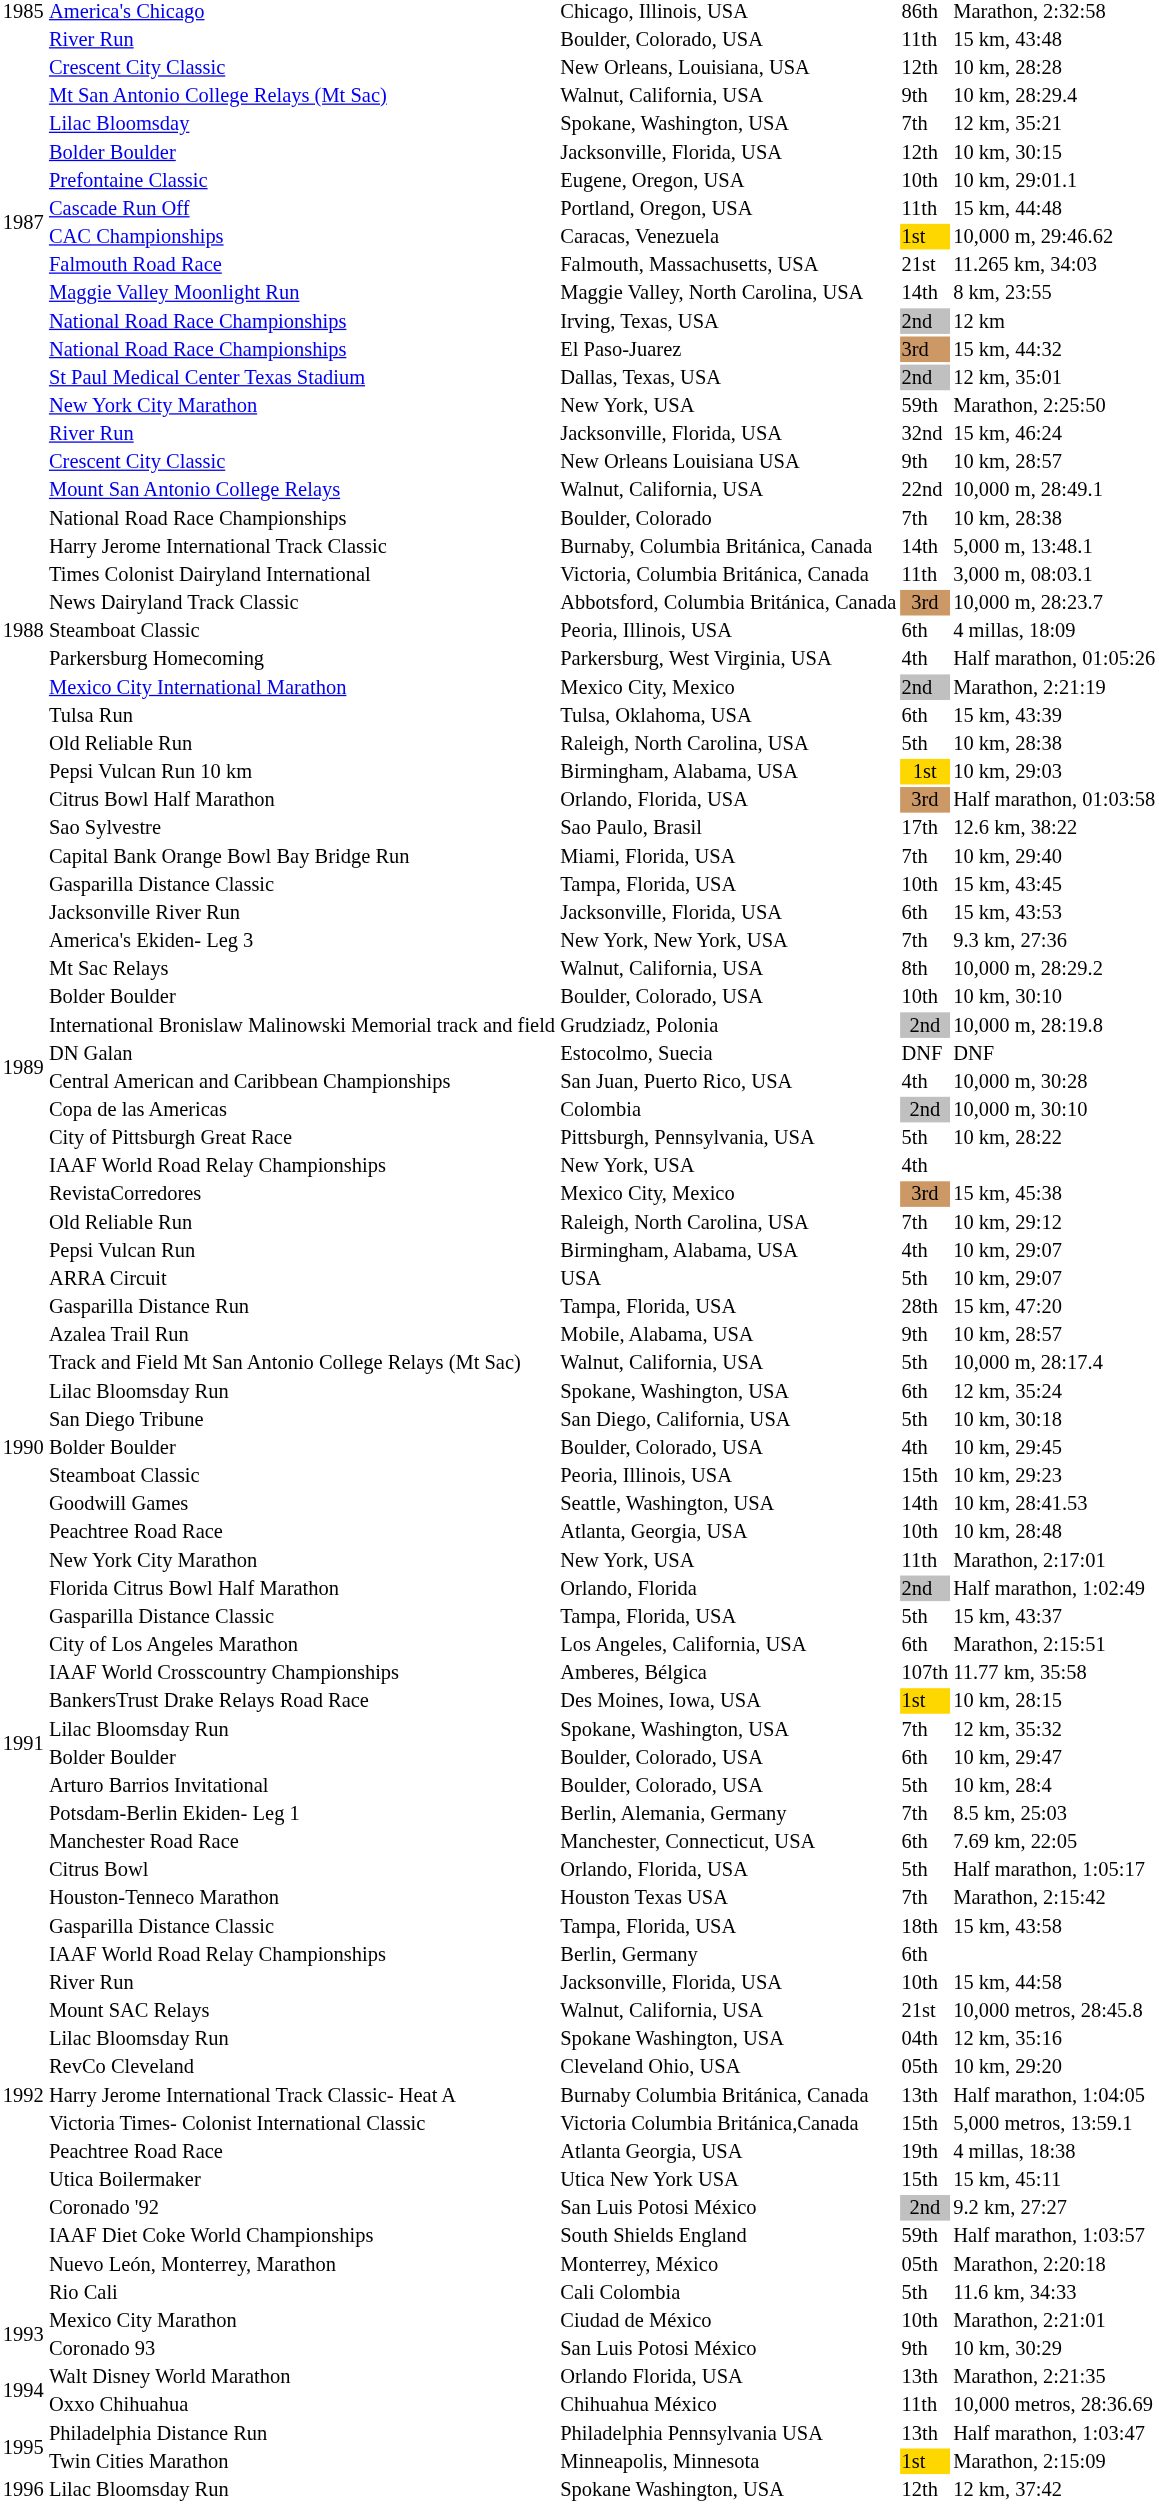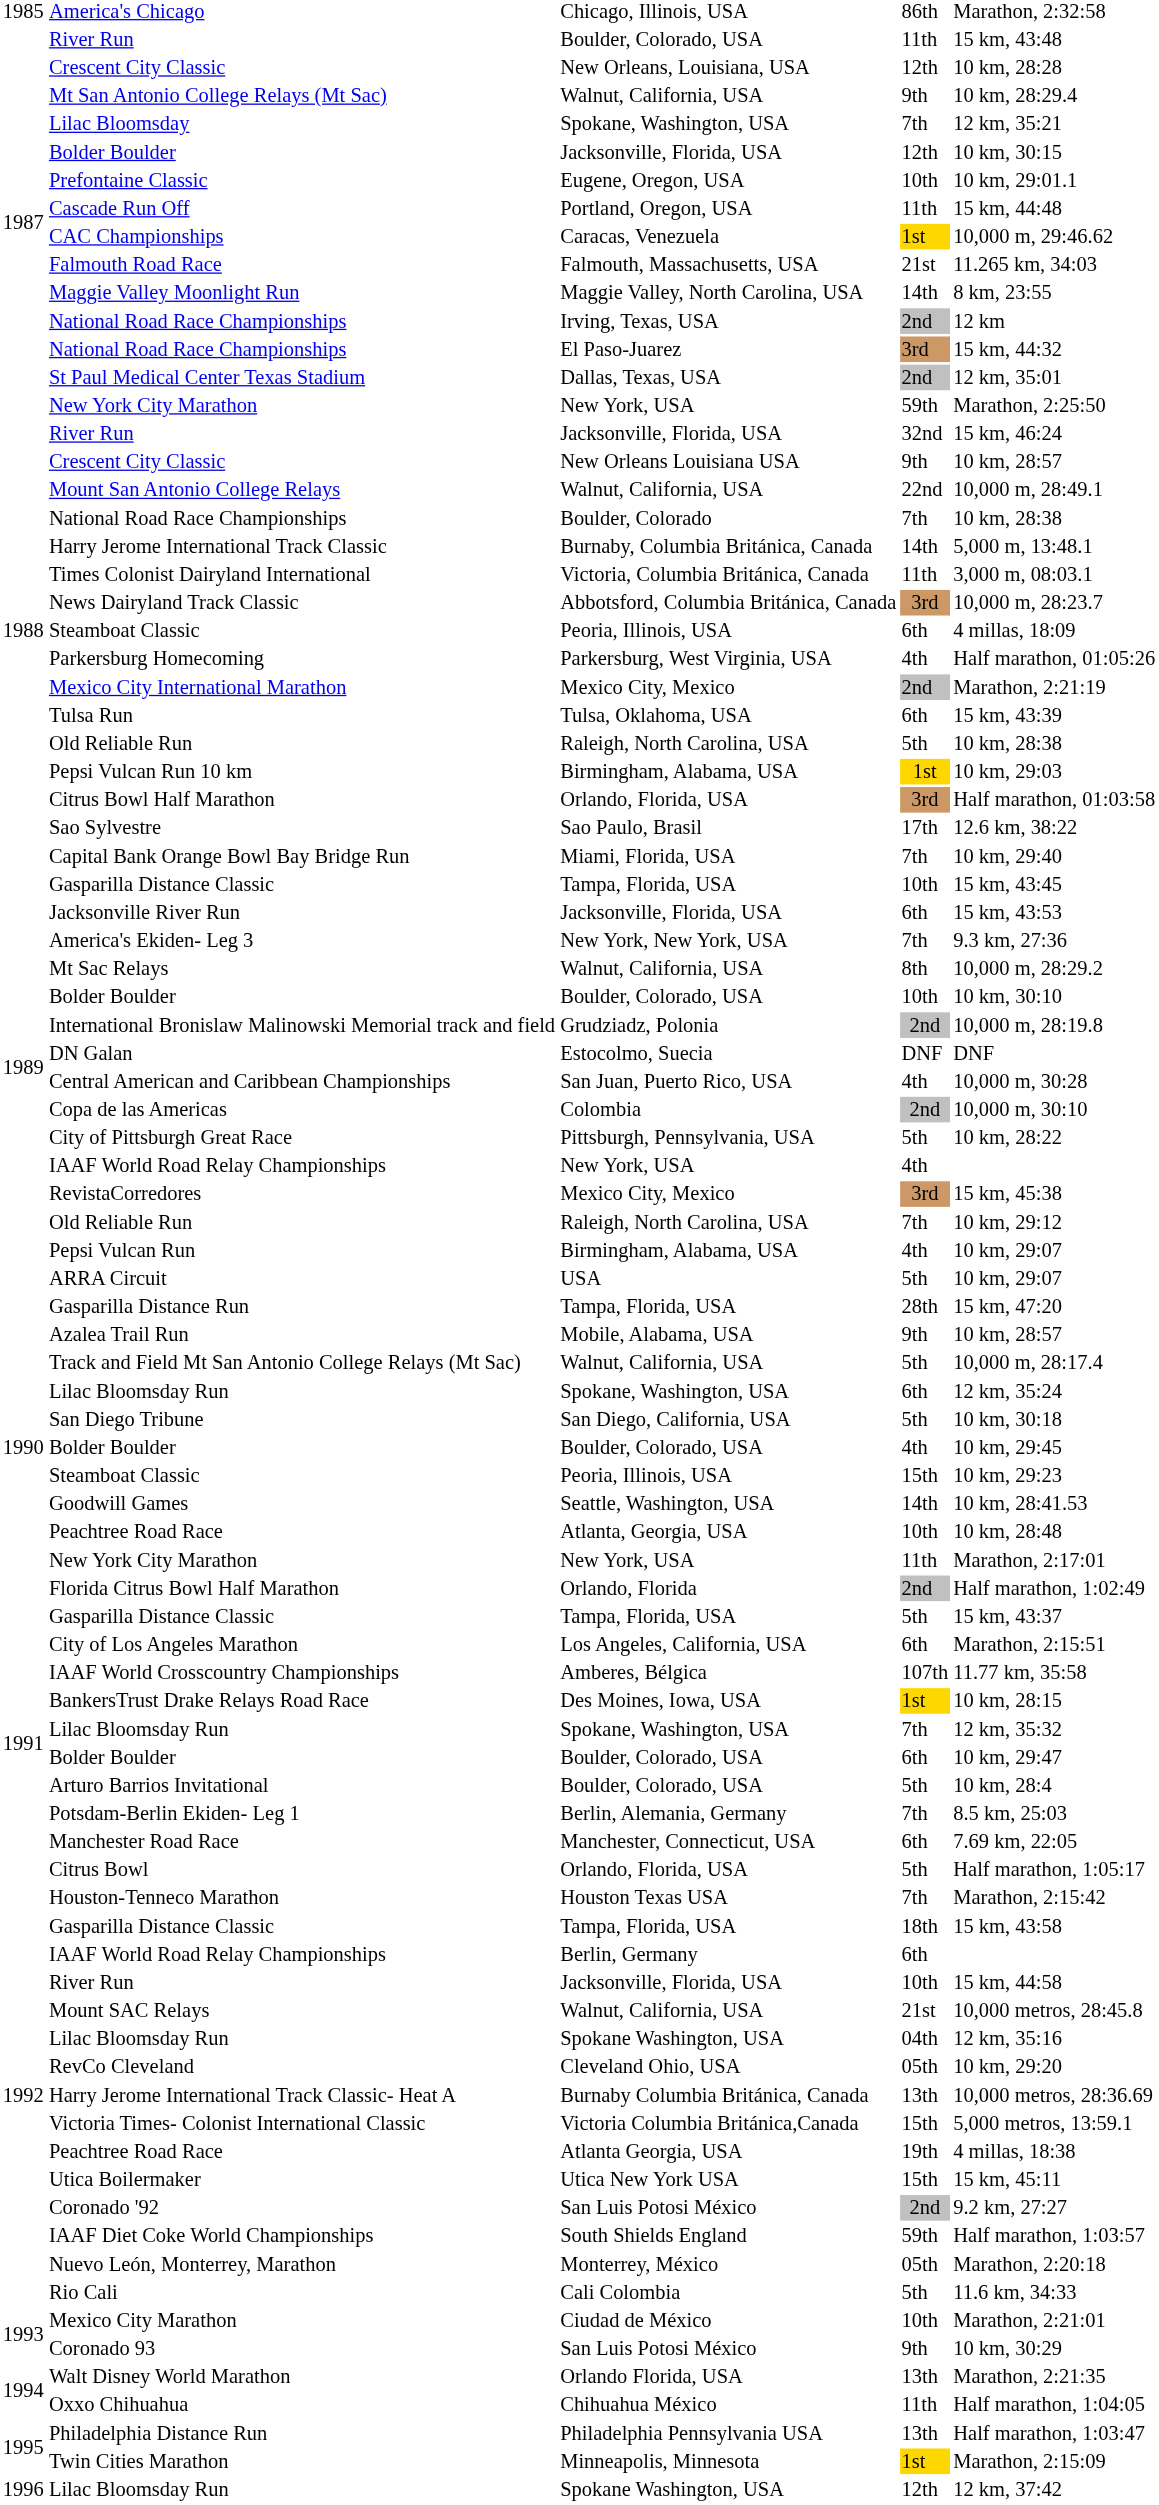 <table>
 <tr>
 <td rowspan=1>1985</td>
 <td><a href='#'>America's Chicago</a></td>
 <td>Chicago, Illinois, USA</td>
 <td>86th</td>
 <td>Marathon, 2:32:58</td>
 </tr>
 <tr>
 <td rowspan=14>1987</td>
 <td><a href='#'>River Run</a></td>
 <td>Boulder, Colorado, USA</td>
 <td>11th</td>
 <td>15 km, 43:48</td>
 </tr>
 <tr>
 <td><a href='#'>Crescent City Classic</a></td>
 <td>New Orleans, Louisiana, USA</td>
 <td>12th</td>
 <td>10 km, 28:28</td>
 </tr>
 <tr>
 <td><a href='#'>Mt San Antonio College Relays (Mt Sac)</a></td>
 <td>Walnut, California, USA</td>
 <td>9th</td>
 <td>10 km, 28:29.4</td>
 </tr>
 <tr>
 <td><a href='#'>Lilac Bloomsday</a></td>
 <td>Spokane, Washington, USA</td>
 <td>7th</td>
 <td>12 km, 35:21</td>
 </tr>
 <tr>
 <td><a href='#'>Bolder Boulder</a></td>
 <td>Jacksonville, Florida, USA</td>
 <td>12th</td>
 <td>10 km, 30:15</td>
 </tr>
 <tr>
 <td><a href='#'>Prefontaine Classic</a></td>
 <td>Eugene, Oregon, USA</td>
 <td>10th</td>
 <td>10 km, 29:01.1</td>
 </tr>
 <tr>
 <td><a href='#'>Cascade Run Off</a></td>
 <td>Portland, Oregon, USA</td>
 <td>11th</td>
 <td>15 km, 44:48</td>
 </tr>
 <tr>
 <td><a href='#'>CAC Championships</a></td>
 <td>Caracas, Venezuela</td>
 <td bgcolor=gold>1st</td>
 <td>10,000 m, 29:46.62</td>
 </tr>
 <tr>
 <td><a href='#'>Falmouth Road Race</a></td>
 <td>Falmouth, Massachusetts, USA</td>
 <td>21st</td>
 <td>11.265 km, 34:03</td>
 </tr>
 <tr>
 <td><a href='#'>Maggie Valley Moonlight Run</a></td>
 <td>Maggie Valley, North Carolina, USA</td>
 <td>14th</td>
 <td>8 km, 23:55</td>
 </tr>
 <tr>
 <td><a href='#'>National Road Race Championships</a></td>
 <td>Irving, Texas, USA</td>
 <td bgcolor=silver>2nd</td>
 <td>12 km</td>
 </tr>
 <tr>
 <td><a href='#'>National Road Race Championships</a></td>
 <td>El Paso-Juarez</td>
 <td bgcolor=cc9966>3rd</td>
 <td>15 km, 44:32</td>
 </tr>
 <tr>
 <td><a href='#'>St Paul Medical Center Texas Stadium</a></td>
 <td>Dallas, Texas, USA</td>
 <td bgcolor=silver>2nd</td>
 <td>12 km, 35:01</td>
 </tr>
 <tr>
 <td><a href='#'>New York City Marathon</a></td>
 <td>New York, USA</td>
 <td>59th</td>
 <td>Marathon, 2:25:50</td>
 </tr>
 <tr>
 <td rowspan=15>1988</td>
 <td><a href='#'>River Run</a></td>
 <td>Jacksonville, Florida, USA</td>
 <td>32nd</td>
 <td>15 km, 46:24</td>
 </tr>
 <tr>
 <td><a href='#'>Crescent City Classic</a></td>
 <td>New Orleans Louisiana USA</td>
 <td>9th</td>
 <td>10 km, 28:57</td>
 </tr>
 <tr>
 <td><a href='#'>Mount San Antonio College Relays</a></td>
 <td>Walnut, California, USA</td>
 <td>22nd</td>
 <td>10,000 m, 28:49.1</td>
 </tr>
 <tr>
 <td>National Road Race Championships</td>
 <td>Boulder, Colorado</td>
 <td>7th</td>
 <td>10 km, 28:38</td>
 </tr>
 <tr>
 <td>Harry Jerome International Track Classic</td>
 <td>Burnaby, Columbia Británica, Canada</td>
 <td>14th</td>
 <td>5,000 m, 13:48.1</td>
 </tr>
 <tr>
 <td>Times Colonist Dairyland International</td>
 <td>Victoria, Columbia Británica, Canada</td>
 <td>11th</td>
 <td>3,000 m, 08:03.1</td>
 </tr>
 <tr>
 <td>News Dairyland Track Classic</td>
 <td>Abbotsford, Columbia Británica, Canada</td>
 <td bgcolor="cc9966" align="center">3rd</td>
 <td>10,000 m, 28:23.7</td>
 </tr>
 <tr>
 <td>Steamboat Classic</td>
 <td>Peoria, Illinois, USA</td>
 <td>6th</td>
 <td>4 millas, 18:09</td>
 </tr>
 <tr>
 <td>Parkersburg Homecoming</td>
 <td>Parkersburg, West Virginia, USA</td>
 <td>4th</td>
 <td>Half marathon, 01:05:26</td>
 </tr>
 <tr>
 <td><a href='#'>Mexico City International Marathon</a></td>
 <td>Mexico City, Mexico</td>
 <td bgcolor=silver>2nd</td>
 <td>Marathon, 2:21:19</td>
 </tr>
 <tr>
 <td>Tulsa Run</td>
 <td>Tulsa, Oklahoma, USA</td>
 <td>6th</td>
 <td>15 km, 43:39</td>
 </tr>
 <tr>
 <td>Old Reliable Run</td>
 <td>Raleigh, North Carolina, USA</td>
 <td>5th</td>
 <td>10 km, 28:38</td>
 </tr>
 <tr>
 <td>Pepsi Vulcan Run 10 km</td>
 <td>Birmingham, Alabama, USA</td>
 <td bgcolor="gold" align="center">1st</td>
 <td>10 km, 29:03</td>
 </tr>
 <tr>
 <td>Citrus Bowl Half Marathon</td>
 <td>Orlando, Florida, USA</td>
 <td bgcolor="cc9966" align="center">3rd</td>
 <td>Half marathon, 01:03:58</td>
 </tr>
 <tr>
 <td>Sao Sylvestre</td>
 <td>Sao Paulo, Brasil</td>
 <td>17th</td>
 <td>12.6 km, 38:22</td>
 </tr>
 <tr>
 <td rowspan=16>1989</td>
 <td>Capital Bank Orange Bowl Bay Bridge Run</td>
 <td>Miami, Florida, USA</td>
 <td>7th</td>
 <td>10 km, 29:40</td>
 </tr>
 <tr>
 <td>Gasparilla Distance Classic</td>
 <td>Tampa, Florida, USA</td>
 <td>10th</td>
 <td>15 km, 43:45</td>
 </tr>
 <tr>
 <td>Jacksonville River Run</td>
 <td>Jacksonville, Florida, USA</td>
 <td>6th</td>
 <td>15 km, 43:53</td>
 </tr>
 <tr>
 <td>America's Ekiden- Leg 3</td>
 <td>New York, New York, USA</td>
 <td>7th</td>
 <td>9.3 km, 27:36</td>
 </tr>
 <tr>
 <td>Mt Sac Relays</td>
 <td>Walnut, California, USA</td>
 <td>8th</td>
 <td>10,000 m, 28:29.2</td>
 </tr>
 <tr>
 <td>Bolder Boulder</td>
 <td>Boulder, Colorado, USA</td>
 <td>10th</td>
 <td>10 km, 30:10</td>
 </tr>
 <tr>
 <td>International Bronislaw Malinowski Memorial track and field</td>
 <td>Grudziadz, Polonia</td>
 <td bgcolor="silver" align="center">2nd</td>
 <td>10,000 m, 28:19.8</td>
 </tr>
 <tr>
 <td>DN Galan</td>
 <td>Estocolmo, Suecia</td>
 <td>DNF</td>
 <td>DNF</td>
 </tr>
 <tr>
 <td>Central American and Caribbean Championships</td>
 <td>San Juan, Puerto Rico, USA</td>
 <td>4th</td>
 <td>10,000 m, 30:28</td>
 </tr>
 <tr>
 <td>Copa de las Americas</td>
 <td>Colombia</td>
 <td bgcolor="silver" align="center">2nd</td>
 <td>10,000 m, 30:10</td>
 </tr>
 <tr>
 <td>City of Pittsburgh Great Race</td>
 <td>Pittsburgh, Pennsylvania, USA</td>
 <td>5th</td>
 <td>10 km, 28:22</td>
 </tr>
 <tr>
 <td>IAAF World Road Relay Championships</td>
 <td>New York, USA</td>
 <td>4th</td>
 <td></td>
 </tr>
 <tr>
 <td>RevistaCorredores</td>
 <td>Mexico City, Mexico</td>
 <td bgcolor="cc9966" align="center">3rd</td>
 <td>15 km, 45:38</td>
 </tr>
 <tr>
 <td>Old Reliable Run</td>
 <td>Raleigh, North Carolina, USA</td>
 <td>7th</td>
 <td>10 km, 29:12</td>
 </tr>
 <tr>
 <td>Pepsi Vulcan Run</td>
 <td>Birmingham, Alabama, USA</td>
 <td>4th</td>
 <td>10 km, 29:07</td>
 </tr>
 <tr>
 <td>ARRA Circuit</td>
 <td>USA</td>
 <td>5th</td>
 <td>10 km, 29:07</td>
 </tr>
 <tr>
 <td rowspan=11>1990</td>
 <td>Gasparilla Distance Run</td>
 <td>Tampa, Florida, USA</td>
 <td>28th</td>
 <td>15 km, 47:20</td>
 </tr>
 <tr>
 <td>Azalea Trail Run</td>
 <td>Mobile, Alabama, USA</td>
 <td>9th</td>
 <td>10 km, 28:57</td>
 </tr>
 <tr>
 <td>Track and Field Mt San Antonio College Relays (Mt Sac)</td>
 <td>Walnut, California, USA</td>
 <td>5th</td>
 <td>10,000 m, 28:17.4</td>
 </tr>
 <tr>
 <td>Lilac Bloomsday Run</td>
 <td>Spokane, Washington, USA</td>
 <td>6th</td>
 <td>12 km, 35:24</td>
 </tr>
 <tr>
 <td>San Diego Tribune</td>
 <td>San Diego, California, USA</td>
 <td>5th</td>
 <td>10 km, 30:18</td>
 </tr>
 <tr>
 <td>Bolder Boulder</td>
 <td>Boulder, Colorado, USA</td>
 <td>4th</td>
 <td>10 km, 29:45</td>
 </tr>
 <tr>
 <td>Steamboat Classic</td>
 <td>Peoria, Illinois, USA</td>
 <td>15th</td>
 <td>10 km, 29:23</td>
 </tr>
 <tr>
 <td>Goodwill Games</td>
 <td>Seattle, Washington, USA</td>
 <td>14th</td>
 <td>10 km, 28:41.53</td>
 </tr>
 <tr>
 <td>Peachtree Road Race</td>
 <td>Atlanta, Georgia, USA</td>
 <td>10th</td>
 <td>10 km, 28:48</td>
 </tr>
 <tr>
 <td>New York City Marathon</td>
 <td>New York, USA</td>
 <td>11th</td>
 <td>Marathon, 2:17:01</td>
 </tr>
 <tr>
 <td>Florida Citrus Bowl Half Marathon</td>
 <td>Orlando, Florida</td>
 <td bgcolor=silver>2nd</td>
 <td>Half marathon, 1:02:49</td>
 </tr>
 <tr>
 <td rowspan=10>1991</td>
 <td>Gasparilla Distance Classic</td>
 <td>Tampa, Florida, USA</td>
 <td>5th</td>
 <td>15 km, 43:37</td>
 </tr>
 <tr>
 <td>City of Los Angeles Marathon</td>
 <td>Los Angeles, California, USA</td>
 <td>6th</td>
 <td>Marathon, 2:15:51</td>
 </tr>
 <tr>
 <td>IAAF World Crosscountry Championships</td>
 <td>Amberes, Bélgica</td>
 <td>107th</td>
 <td>11.77 km, 35:58</td>
 </tr>
 <tr>
 <td>BankersTrust Drake Relays Road Race</td>
 <td>Des Moines, Iowa, USA</td>
 <td bgcolor=gold>1st</td>
 <td>10 km, 28:15</td>
 </tr>
 <tr>
 <td>Lilac Bloomsday Run</td>
 <td>Spokane, Washington, USA</td>
 <td>7th</td>
 <td>12 km, 35:32</td>
 </tr>
 <tr>
 <td>Bolder Boulder</td>
 <td>Boulder, Colorado, USA</td>
 <td>6th</td>
 <td>10 km, 29:47</td>
 </tr>
 <tr>
 <td>Arturo Barrios Invitational</td>
 <td>Boulder, Colorado, USA</td>
 <td>5th</td>
 <td>10 km, 28:4</td>
 </tr>
 <tr>
 <td>Potsdam-Berlin Ekiden- Leg 1</td>
 <td>Berlin, Alemania, Germany</td>
 <td>7th</td>
 <td>8.5 km, 25:03</td>
 </tr>
 <tr>
 <td>Manchester Road Race</td>
 <td>Manchester, Connecticut, USA</td>
 <td>6th</td>
 <td>7.69 km, 22:05</td>
 </tr>
 <tr>
 <td>Citrus Bowl</td>
 <td>Orlando, Florida, USA</td>
 <td>5th</td>
 <td>Half marathon, 1:05:17</td>
 </tr>
 <tr>
 <td rowspan=15>1992</td>
 <td>Houston-Tenneco Marathon</td>
 <td>Houston Texas USA</td>
 <td>7th</td>
 <td>Marathon, 2:15:42</td>
 </tr>
 <tr>
 <td>Gasparilla Distance Classic</td>
 <td>Tampa, Florida, USA</td>
 <td>18th</td>
 <td>15 km, 43:58</td>
 </tr>
 <tr>
 <td>IAAF World Road Relay Championships</td>
 <td>Berlin, Germany</td>
 <td>6th</td>
 <td></td>
 </tr>
 <tr>
 <td>River Run</td>
 <td>Jacksonville, Florida, USA</td>
 <td>10th</td>
 <td>15 km, 44:58</td>
 </tr>
 <tr>
 <td>Mount SAC Relays</td>
 <td>Walnut, California, USA</td>
 <td>21st</td>
 <td>10,000 metros, 28:45.8</td>
 </tr>
 <tr>
 <td>Lilac Bloomsday Run</td>
 <td>Spokane Washington, USA</td>
 <td>04th</td>
 <td>12 km, 35:16</td>
 </tr>
 <tr>
 <td>RevCo Cleveland</td>
 <td>Cleveland Ohio, USA</td>
 <td>05th</td>
 <td>10 km, 29:20</td>
 </tr>
 <tr>
 <td>Harry Jerome International Track Classic- Heat A</td>
 <td>Burnaby Columbia Británica, Canada</td>
 <td>13th</td>
-<td>Half marathon, 1:04:05</td>
+<td>10,000 metros, 28:36.69</td>
 </tr>
 <tr>
 <td>Victoria Times- Colonist International Classic</td>
 <td>Victoria Columbia Británica,Canada</td>
 <td>15th</td>
 <td>5,000 metros, 13:59.1</td>
 </tr>
 <tr>
 <td>Peachtree Road Race</td>
 <td>Atlanta Georgia, USA</td>
 <td>19th</td>
 <td>4 millas, 18:38</td>
 </tr>
 <tr>
 <td>Utica Boilermaker</td>
 <td>Utica New York USA</td>
 <td>15th</td>
 <td>15 km, 45:11</td>
 </tr>
 <tr>
 <td>Coronado '92</td>
 <td>San Luis Potosi México</td>
 <td bgcolor="silver" align="center">2nd</td>
 <td>9.2 km, 27:27</td>
 </tr>
 <tr>
 <td>IAAF Diet Coke World Championships</td>
 <td>South Shields England</td>
 <td>59th</td>
 <td>Half marathon, 1:03:57</td>
 </tr>
 <tr>
 <td>Nuevo León, Monterrey, Marathon</td>
 <td>Monterrey, México</td>
 <td>05th</td>
 <td>Marathon, 2:20:18</td>
 </tr>
 <tr>
 <td>Rio Cali</td>
 <td>Cali Colombia</td>
 <td>5th</td>
 <td>11.6 km, 34:33</td>
 </tr>
 <tr>
 <td rowspan=2>1993</td>
 <td>Mexico City Marathon</td>
 <td>Ciudad de México</td>
 <td>10th</td>
 <td>Marathon, 2:21:01</td>
 </tr>
 <tr>
 <td>Coronado 93</td>
 <td>San Luis Potosi México</td>
 <td>9th</td>
 <td>10 km, 30:29</td>
 </tr>
 <tr>
 <td rowspan=2>1994</td>
 <td>Walt Disney World Marathon</td>
 <td>Orlando Florida, USA</td>
 <td>13th</td>
 <td>Marathon, 2:21:35</td>
 </tr>
 <tr>
 <td>Oxxo Chihuahua</td>
 <td>Chihuahua México</td>
 <td>11th</td>
-<td>10,000 metros, 28:36.69</td>
+<td>Half marathon, 1:04:05</td>
 </tr>
 <tr>
 <td rowspan=2>1995</td>
 <td>Philadelphia Distance Run</td>
 <td>Philadelphia Pennsylvania USA</td>
 <td>13th</td>
 <td>Half marathon, 1:03:47</td>
 </tr>
 <tr>
 <td>Twin Cities Marathon</td>
 <td>Minneapolis, Minnesota</td>
 <td bgcolor=gold>1st</td>
 <td>Marathon, 2:15:09</td>
 </tr>
 <tr>
 <td rowspan=1>1996</td>
 <td>Lilac Bloomsday Run</td>
 <td>Spokane Washington, USA</td>
 <td>12th</td>
 <td>12 km, 37:42</td>
 </tr>
 </table>
